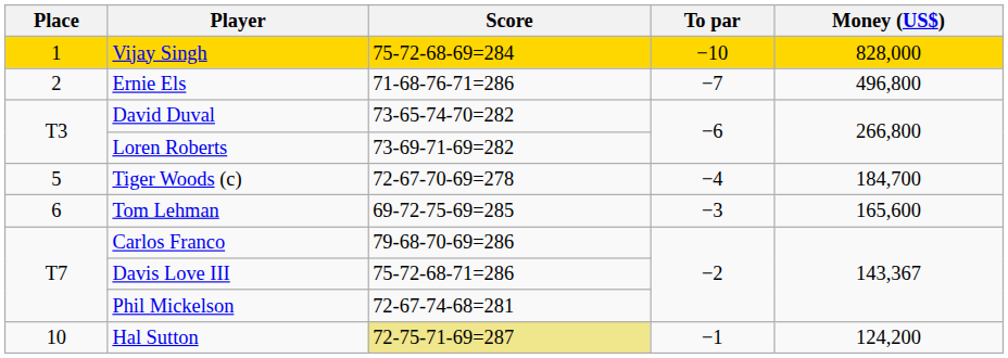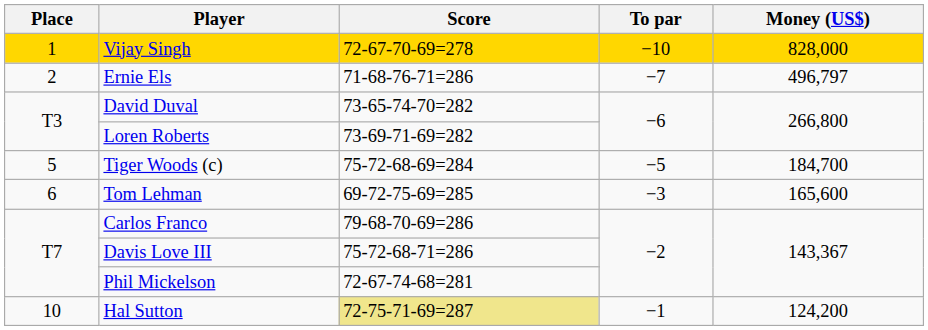 <table class="wikitable" style="width:50em;margin-bottom:0;">
 <tr>
 <th>Place</th>
 <th>Player</th>
 <th>Score</th>
 <th>To par</th>
 <th>Money (<a href='#'>US$</a>)</th>
 </tr>
 <tr style="background:gold">
 <td align=center>1</td>
 <td> <a href='#'>Vijay Singh</a></td>
-<td>75-72-68-69=284</td>
+<td>72-67-70-69=278</td>
 <td align=center>−10</td>
 <td align=center>828,000</td>
 </tr>
 <tr>
 <td align=center>2</td>
 <td> <a href='#'>Ernie Els</a></td>
 <td>71-68-76-71=286</td>
 <td align=center>−7</td>
-<td align=center>496,800</td>
+<td align=center>496,797</td>
 </tr>
 <tr>
 <td rowspan=2 align=center>T3</td>
 <td> <a href='#'>David Duval</a></td>
 <td>73-65-74-70=282</td>
 <td rowspan=2 align=center>−6</td>
 <td rowspan=2 align=center>266,800</td>
 </tr>
 <tr>
 <td> <a href='#'>Loren Roberts</a></td>
 <td>73-69-71-69=282</td>
 </tr>
 <tr>
 <td align=center>5</td>
 <td> <a href='#'>Tiger Woods</a> (c)</td>
-<td>72-67-70-69=278</td>
-<td align=center>−4</td>
+<td>75-72-68-69=284</td>
+<td align=center>−5</td>
 <td align=center>184,700</td>
 </tr>
 <tr>
 <td align=center>6</td>
 <td> <a href='#'>Tom Lehman</a></td>
 <td>69-72-75-69=285</td>
 <td align=center>−3</td>
 <td align=center>165,600</td>
 </tr>
 <tr>
 <td rowspan=3 align=center>T7</td>
 <td> <a href='#'>Carlos Franco</a></td>
 <td>79-68-70-69=286</td>
 <td rowspan=3 align=center>−2</td>
 <td rowspan=3 align=center>143,367</td>
 </tr>
 <tr>
 <td> <a href='#'>Davis Love III</a></td>
 <td>75-72-68-71=286</td>
 </tr>
 <tr>
 <td> <a href='#'>Phil Mickelson</a></td>
 <td>72-67-74-68=281</td>
 </tr>
 <tr>
 <td align=center>10</td>
 <td> <a href='#'>Hal Sutton</a></td>
 <td style="background: khaki;">72-75-71-69=287</td>
 <td align=center>−1</td>
 <td align=center>124,200</td>
 </tr>
 </table>
